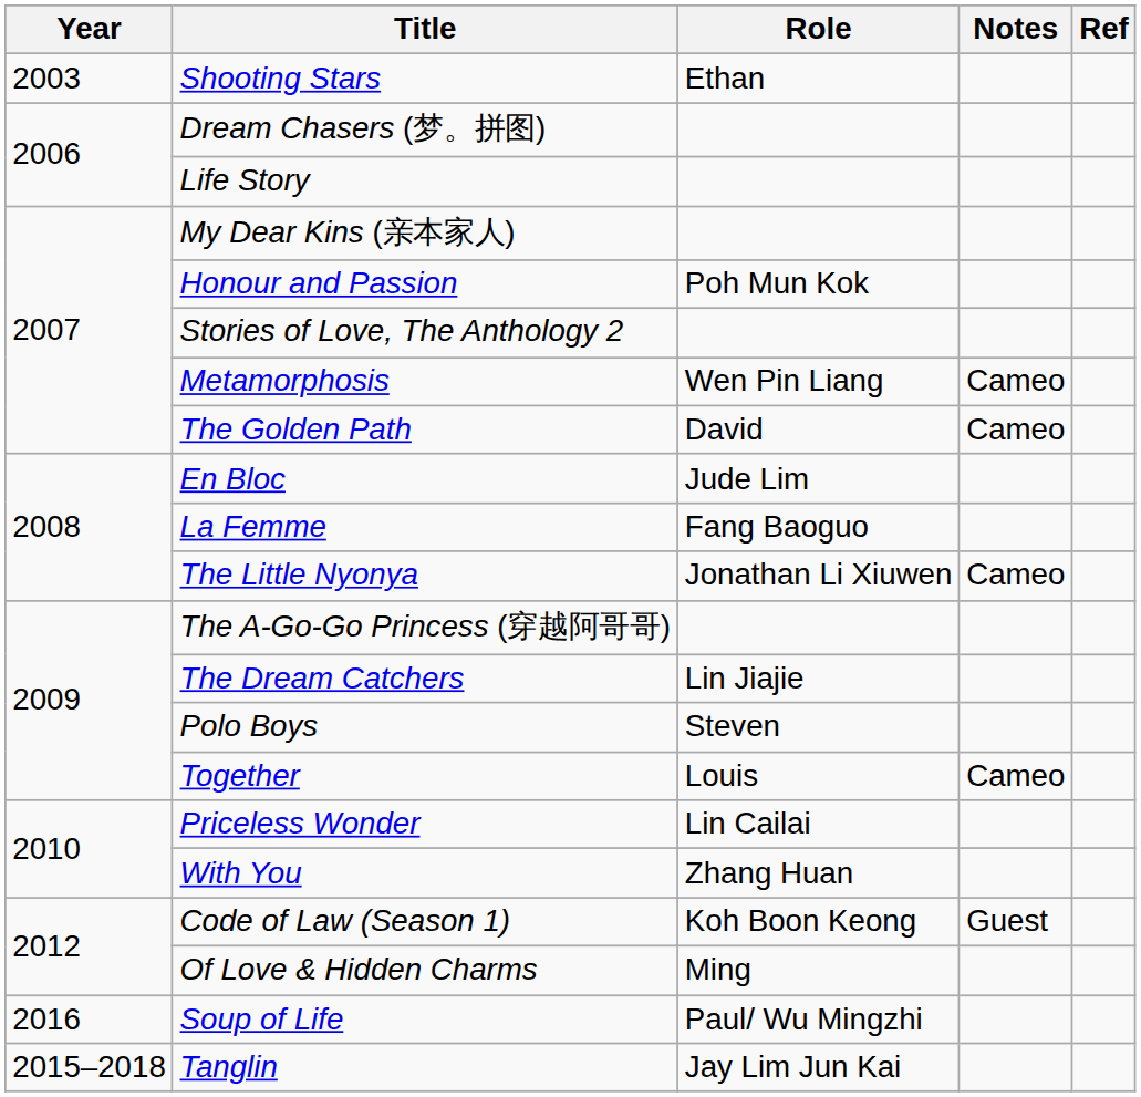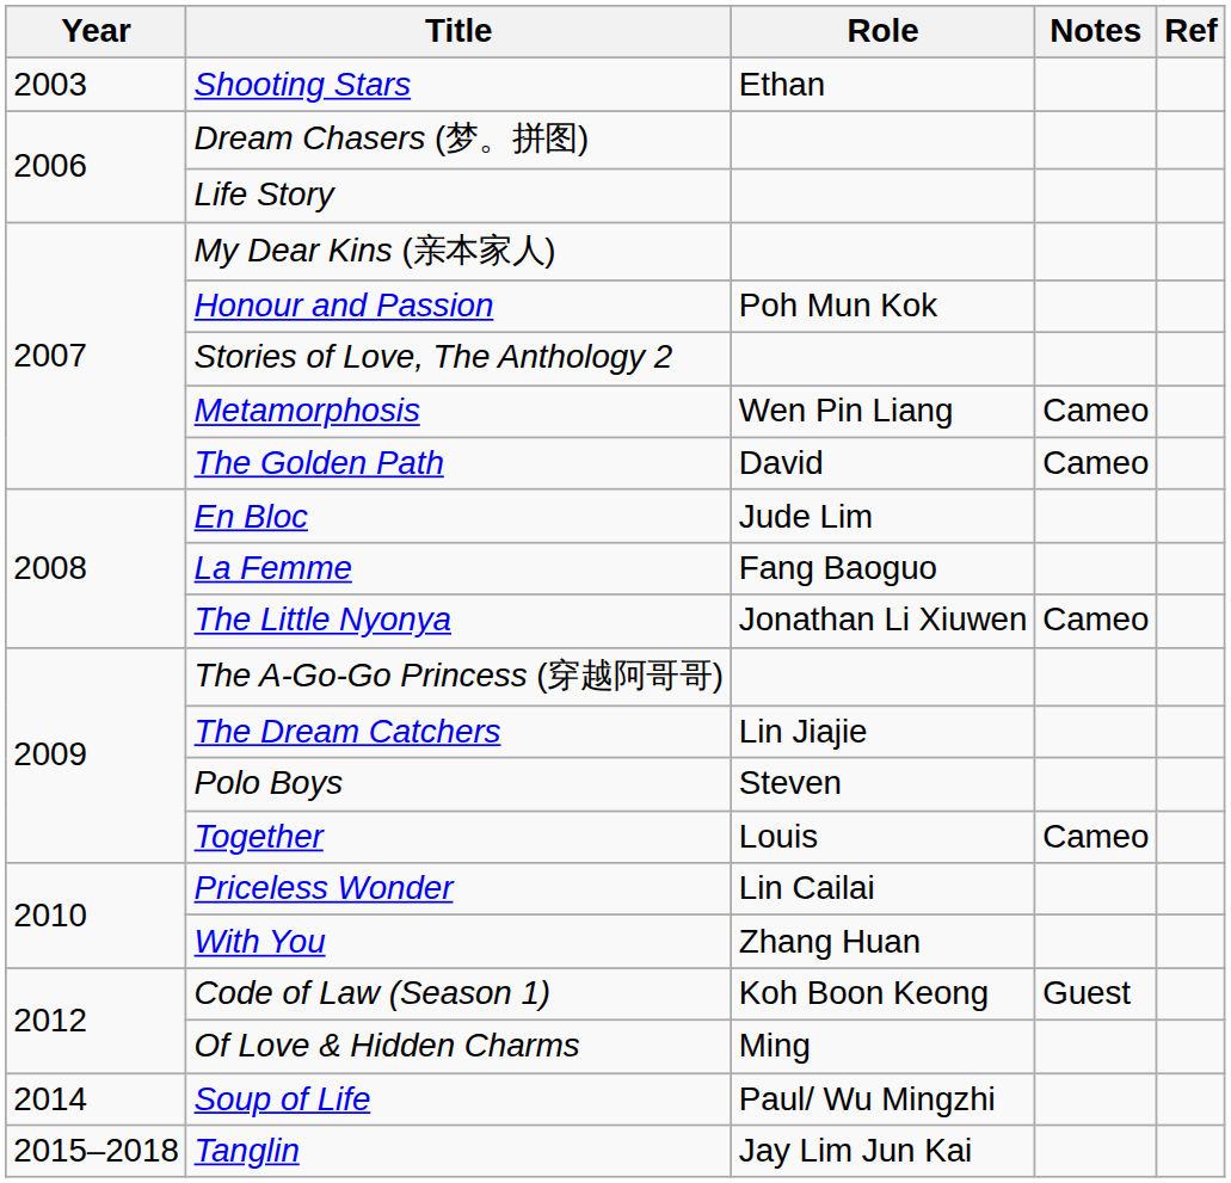 <table class="wikitable sortable">
 <tr>
 <th>Year</th>
 <th>Title</th>
 <th>Role</th>
 <th class="unsortable">Notes</th>
 <th class="unsortable">Ref</th>
 </tr>
 <tr>
 <td>2003</td>
 <td><em><a href='#'>Shooting Stars</a></em></td>
 <td>Ethan</td>
 <td></td>
 <td></td>
 </tr>
 <tr>
 <td rowspan="2">2006</td>
 <td><em>Dream Chasers</em> (梦。拼图)</td>
 <td></td>
 <td></td>
 <td></td>
 </tr>
 <tr>
 <td><em>Life Story</em></td>
 <td></td>
 <td></td>
 <td></td>
 </tr>
 <tr>
 <td rowspan="5">2007</td>
 <td><em>My Dear Kins</em> (亲本家人)</td>
 <td></td>
 <td></td>
 <td></td>
 </tr>
 <tr>
 <td><em><a href='#'>Honour and Passion</a></em></td>
 <td>Poh Mun Kok</td>
 <td></td>
 <td></td>
 </tr>
 <tr>
 <td><em>Stories of Love, The Anthology 2</em></td>
 <td></td>
 <td></td>
 <td></td>
 </tr>
 <tr>
 <td><em><a href='#'>Metamorphosis</a></em></td>
 <td>Wen Pin Liang</td>
 <td>Cameo</td>
 <td></td>
 </tr>
 <tr>
 <td><em><a href='#'>The Golden Path</a></em></td>
 <td>David</td>
 <td>Cameo</td>
 <td></td>
 </tr>
 <tr>
 <td rowspan="3">2008</td>
 <td><em><a href='#'>En Bloc</a></em></td>
 <td>Jude Lim</td>
 <td></td>
 <td></td>
 </tr>
 <tr>
 <td><em><a href='#'>La Femme</a></em></td>
 <td>Fang Baoguo</td>
 <td></td>
 <td></td>
 </tr>
 <tr>
 <td><em><a href='#'>The Little Nyonya</a></em></td>
 <td>Jonathan Li Xiuwen</td>
 <td>Cameo</td>
 <td></td>
 </tr>
 <tr>
 <td rowspan="4">2009</td>
 <td><em>The A-Go-Go Princess</em> (穿越阿哥哥)</td>
 <td></td>
 <td></td>
 <td></td>
 </tr>
 <tr>
 <td><em><a href='#'>The Dream Catchers</a></em></td>
 <td>Lin Jiajie</td>
 <td></td>
 <td></td>
 </tr>
 <tr>
 <td><em>Polo Boys</em></td>
 <td>Steven</td>
 <td></td>
 <td></td>
 </tr>
 <tr>
 <td><em><a href='#'>Together</a></em></td>
 <td>Louis</td>
 <td>Cameo</td>
 <td></td>
 </tr>
 <tr>
 <td rowspan="2">2010</td>
 <td><em><a href='#'>Priceless Wonder</a></em></td>
 <td>Lin Cailai</td>
 <td></td>
 <td></td>
 </tr>
 <tr>
 <td><em><a href='#'>With You</a></em></td>
 <td>Zhang Huan</td>
 <td></td>
 <td></td>
 </tr>
 <tr>
 <td rowspan="2">2012</td>
 <td><em>Code of Law (Season 1)</em></td>
 <td>Koh Boon Keong</td>
 <td>Guest</td>
 <td></td>
 </tr>
 <tr>
 <td><em>Of Love & Hidden Charms</em></td>
 <td>Ming</td>
 <td></td>
 <td></td>
 </tr>
 <tr>
-<td>2016</td>
+<td>2014</td>
 <td><em><a href='#'>Soup of Life</a></em></td>
 <td>Paul/ Wu Mingzhi</td>
 <td></td>
 <td></td>
 </tr>
 <tr>
 <td>2015–2018</td>
 <td><em><a href='#'>Tanglin</a></em></td>
 <td>Jay Lim Jun Kai</td>
 <td></td>
 <td></td>
 </tr>
 </table>
